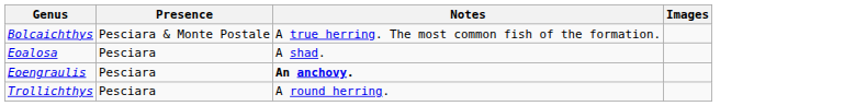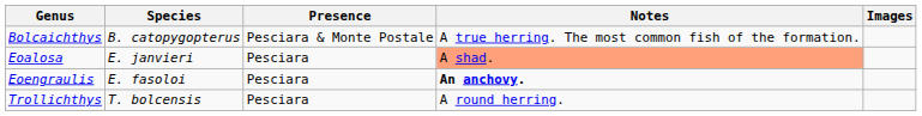 <table class="wikitable" align="center">
 <tr>
 <th>Genus</th>
+<th>Species</th>
 <th>Presence</th>
 <th>Notes</th>
 <th>Images</th>
 </tr>
 <tr>
 <td><em><a href='#'>Bolcaichthys</a></em></td>
+<td><em>B. catopygopterus</em></td>
 <td>Pesciara & Monte Postale</td>
 <td>A <a href='#'>true herring</a>. The most common fish of the formation.</td>
 <td></td>
 </tr>
 <tr>
 <td><em><a href='#'>Eoalosa</a></em></td>
+<td><em>E. janvieri</em></td>
 <td>Pesciara</td>
-<td>A <a href='#'>shad</a>.</td>
+<td style="background: lightsalmon;">A <a href='#'>shad</a>.</td>
 <td></td>
 </tr>
 <tr>
 <td><em><a href='#'>Eoengraulis</a></em></td>
+<td><em>E. fasoloi</em></td>
 <td>Pesciara</td>
 <td><strong>An <a href='#'>anchovy</a>.</strong></td>
 <td></td>
 </tr>
 <tr>
 <td><em><a href='#'>Trollichthys</a></em></td>
+<td><em>T. bolcensis</em></td>
 <td>Pesciara</td>
 <td>A <a href='#'>round herring</a>.</td>
 <td></td>
 </tr>
 </table>
